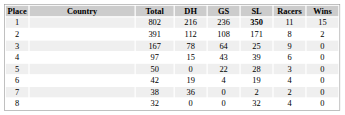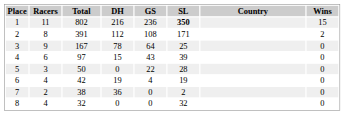 <table border="0" style="border: 1px solid #999; background-color:#FFFFFF; text-align:center; font-size:86%; line-height:15px;">
 <tr align="center" bgcolor="#CCCCCC">
 <th width=35>Place</th>
-<th width=170>Country</th>
+<th width=50>Racers</th>
 <th width=60>Total</th>
 <th width=50>DH</th>
 <th width=50>GS</th>
 <th width=50>SL</th>
-<th width=50>Racers</th>
+<th width=170>Country</th>
 <th width=50>Wins</th>
 </tr>
 <tr bgcolor="#EFEFEF">
 <td>1</td>
-<td align="left"></td>
+<td>11</td>
 <td>802</td>
 <td>216</td>
 <td>236</td>
 <td><strong>350</strong></td>
-<td>11</td>
+<td align="left"></td>
 <td>15</td>
 </tr>
 <tr>
 <td>2</td>
-<td align="left"></td>
+<td>8</td>
 <td>391</td>
 <td>112</td>
 <td>108</td>
 <td>171</td>
-<td>8</td>
+<td align="left"></td>
 <td>2</td>
 </tr>
 <tr bgcolor="#EFEFEF">
 <td>3</td>
-<td align="left"></td>
+<td>9</td>
 <td>167</td>
 <td>78</td>
 <td>64</td>
 <td>25</td>
-<td>9</td>
+<td align="left"></td>
 <td>0</td>
 </tr>
 <tr>
 <td>4</td>
-<td align="left"></td>
+<td>6</td>
 <td>97</td>
 <td>15</td>
 <td>43</td>
 <td>39</td>
-<td>6</td>
+<td align="left"></td>
 <td>0</td>
 </tr>
 <tr bgcolor="#EFEFEF">
 <td>5</td>
-<td align="left"></td>
+<td>3</td>
 <td>50</td>
 <td>0</td>
 <td>22</td>
 <td>28</td>
-<td>3</td>
+<td align="left"></td>
 <td>0</td>
 </tr>
 <tr>
 <td>6</td>
-<td align="left"></td>
+<td>4</td>
 <td>42</td>
 <td>19</td>
 <td>4</td>
 <td>19</td>
-<td>4</td>
+<td align="left"></td>
 <td>0</td>
 </tr>
 <tr bgcolor="#EFEFEF">
 <td>7</td>
-<td align="left"></td>
+<td>2</td>
 <td>38</td>
 <td>36</td>
 <td>0</td>
 <td>2</td>
-<td>2</td>
+<td align="left"></td>
 <td>0</td>
 </tr>
 <tr>
 <td>8</td>
-<td align="left"></td>
+<td>4</td>
 <td>32</td>
 <td>0</td>
 <td>0</td>
 <td>32</td>
-<td>4</td>
+<td align="left"></td>
 <td>0</td>
 </tr>
 </table>
